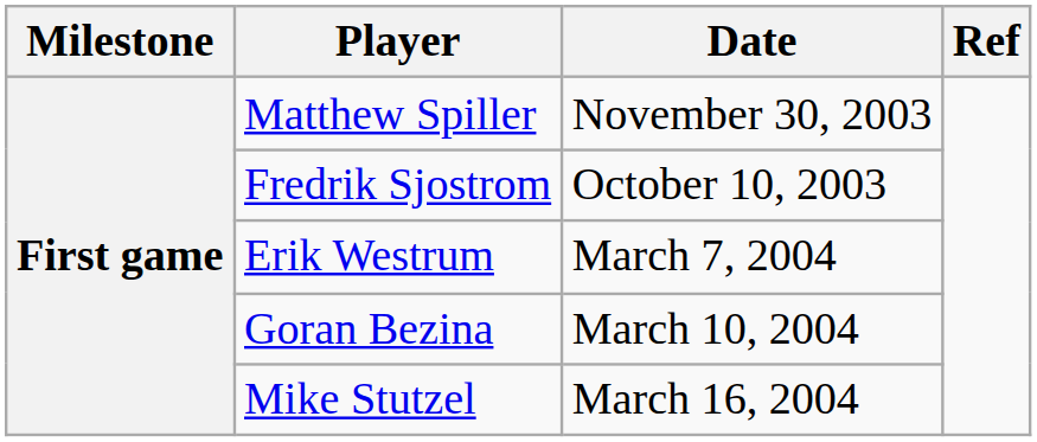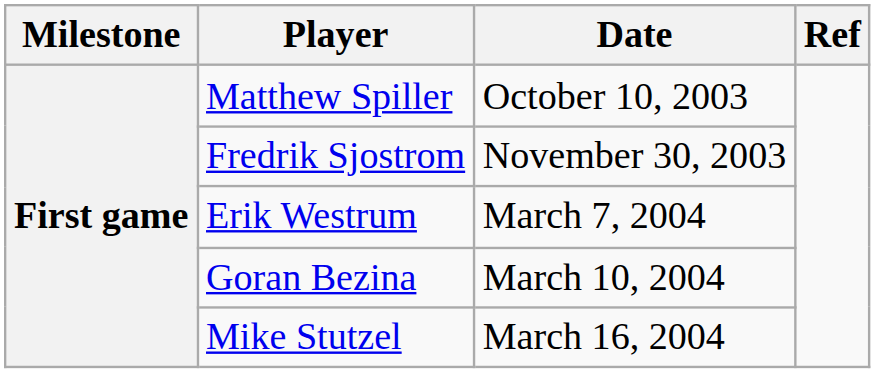 <table class="wikitable">
 <tr>
 <th scope="col">Milestone</th>
 <th scope="col">Player</th>
 <th scope="col">Date</th>
 <th scope="col">Ref</th>
 </tr>
 <tr>
 <th rowspan=5>First game</th>
 <td><a href='#'>Matthew Spiller</a></td>
-<td>November 30, 2003</td>
+<td>October 10, 2003</td>
 <td rowspan=5></td>
 </tr>
 <tr>
 <td><a href='#'>Fredrik Sjostrom</a></td>
-<td>October 10, 2003</td>
+<td>November 30, 2003</td>
 </tr>
 <tr>
 <td><a href='#'>Erik Westrum</a></td>
 <td>March 7, 2004</td>
 </tr>
 <tr>
 <td><a href='#'>Goran Bezina</a></td>
 <td>March 10, 2004</td>
 </tr>
 <tr>
 <td><a href='#'>Mike Stutzel</a></td>
 <td>March 16, 2004</td>
 </tr>
 </table>
